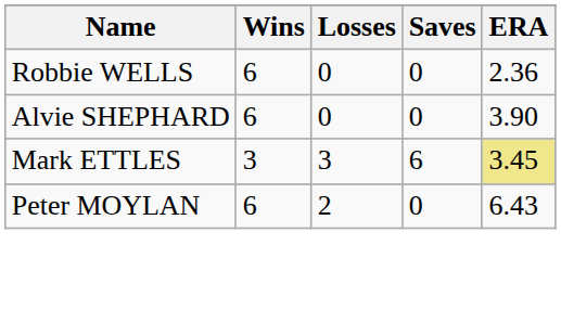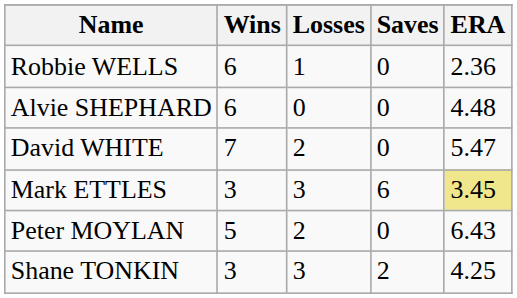 <table class="wikitable">
 <tr>
 </tr>
 <tr>
 <th>Name</th>
 <th>Wins</th>
 <th>Losses</th>
 <th>Saves</th>
 <th>ERA</th>
 </tr>
 <tr>
 <td>Robbie WELLS</td>
 <td>6</td>
-<td>0</td>
+<td>1</td>
 <td>0</td>
 <td>2.36</td>
 </tr>
 <tr>
 <td>Alvie SHEPHARD</td>
 <td>6</td>
 <td>0</td>
 <td>0</td>
-<td>3.90</td>
+<td>4.48</td>
+</tr>
+<tr>
+<td>David WHITE</td>
+<td>7</td>
+<td>2</td>
+<td>0</td>
+<td>5.47</td>
 </tr>
 <tr>
 <td>Mark ETTLES</td>
 <td>3</td>
 <td>3</td>
 <td>6</td>
 <td style="background: khaki;">3.45</td>
 </tr>
 <tr>
 <td>Peter MOYLAN</td>
-<td>6</td>
+<td>5</td>
 <td>2</td>
 <td>0</td>
 <td>6.43</td>
 </tr>
+<tr>
+<td>Shane TONKIN</td>
+<td>3</td>
+<td>3</td>
+<td>2</td>
+<td>4.25</td>
+</tr>
 </table>
